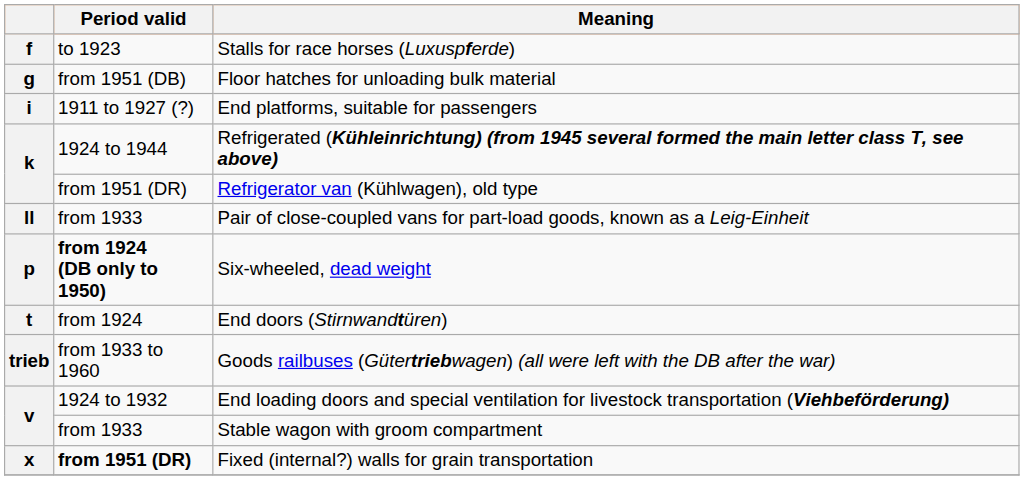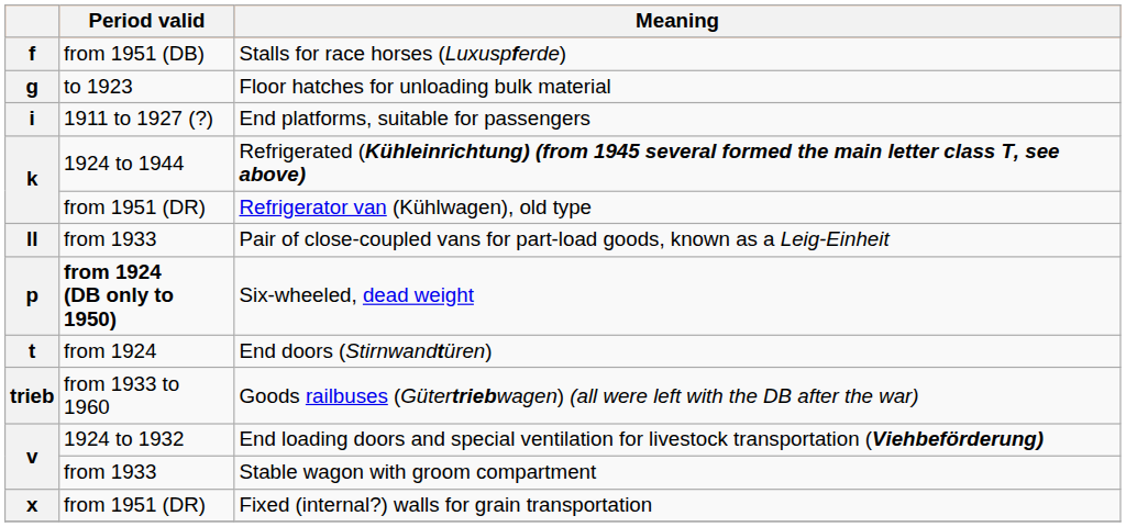 <table class="wikitable">
 <tr style="background:#FF7F24">
 <th></th>
 <th>Period valid</th>
 <th>Meaning</th>
 </tr>
 <tr ---->
 <th>f</th>
-<td>to 1923</td>
+<td>from 1951 (DB)</td>
 <td>Stalls for race horses (<em>Luxusp<strong>f</strong>erde</em>)</td>
 </tr>
 <tr ---->
 <th>g</th>
-<td>from 1951 (DB)</td>
+<td>to 1923</td>
 <td>Floor hatches for unloading bulk material</td>
 </tr>
 <tr ---->
 <th>i</th>
 <td>1911 to 1927 (?)</td>
 <td>End platforms, suitable for passengers</td>
 </tr>
 <tr ---->
 <th rowspan="2">k</th>
 <td>1924 to 1944</td>
 <td>Refrigerated (<strong><em>K<strong>ühleinrichtung<em>) (from 1945 several formed the main letter class </strong>T<strong>, see above)</td>
 </tr>
 <tr ---->
 <td>from 1951 (DR)</td>
 <td><a href='#'>Refrigerator van</a> (</em></strong>K</strong>ühlwagen</em>), old type</td>
 </tr>
 <tr ---->
 <th>ll</th>
 <td>from 1933</td>
 <td>Pair of close-coupled vans for part-load goods, known as a <em>Leig-Einheit</em></td>
 </tr>
 <tr ---->
 <th>p</th>
 <td><strong>from 1924<br>(DB only to 1950)</strong></td>
 <td>Six-wheeled, <a href='#'>dead weight</a> </td>
 </tr>
 <tr ---->
 <th>t</th>
 <td>from 1924</td>
 <td>End doors (<em>Stirnwand<strong>t</strong>üren</em>)</td>
 </tr>
 <tr ---->
 <th>trieb</th>
 <td>from 1933 to 1960</td>
 <td>Goods <a href='#'>railbuses</a> (<em>Güter<strong>trieb</strong>wagen</em>) <em>(all were left with the DB after the war)</em></td>
 </tr>
 <tr ---->
 <th rowspan="2">v</th>
 <td>1924 to 1932</td>
 <td>End loading doors and special ventilation for livestock transportation (<strong><em>V<strong>iehbeförderung<em>)</td>
 </tr>
 <tr ---->
 <td>from 1933</td>
 <td>Stable wagon with groom compartment</td>
 </tr>
 <tr ---->
 <th>x</th>
-<td><strong>from 1951 (DR)</strong></td>
+<td>from 1951 (DR)</td>
 <td>Fixed (internal?) walls for grain transportation</td>
 </tr>
 <tr ---->
 </tr>
 </table>
